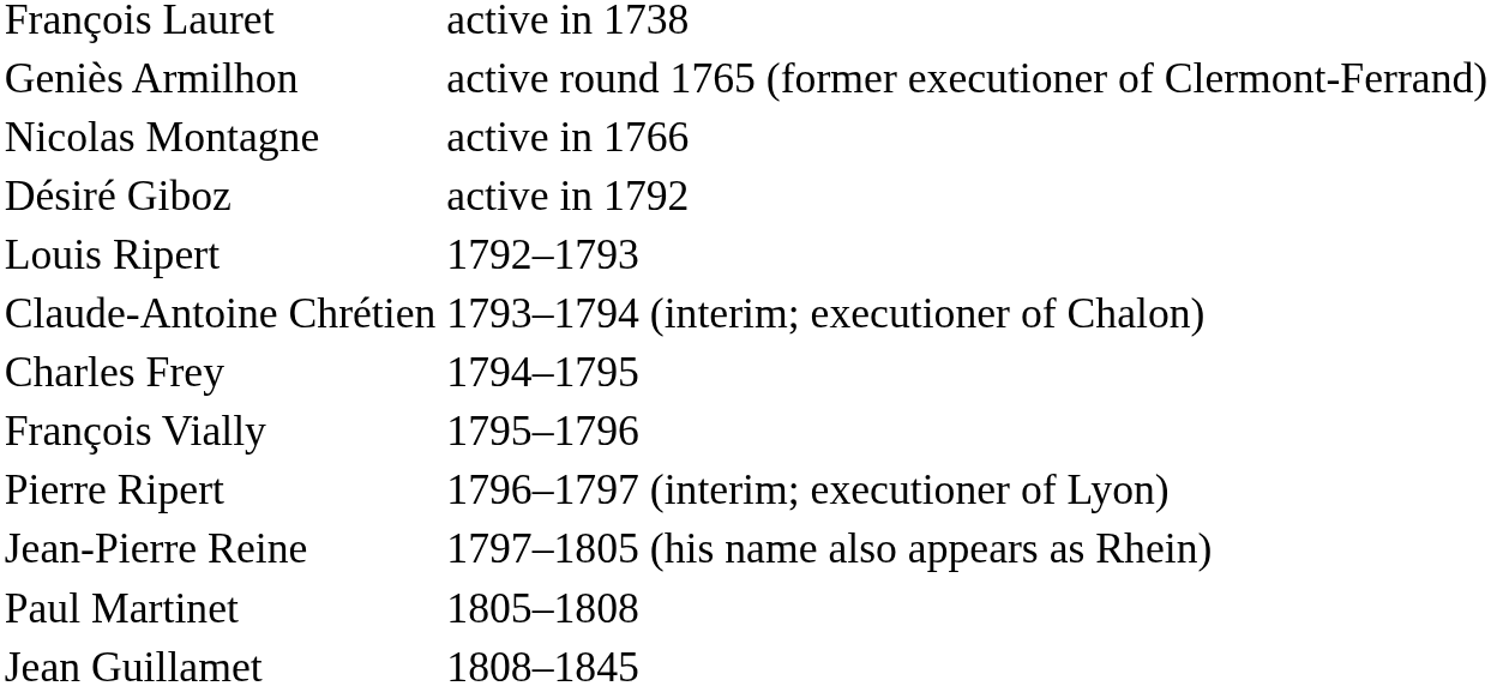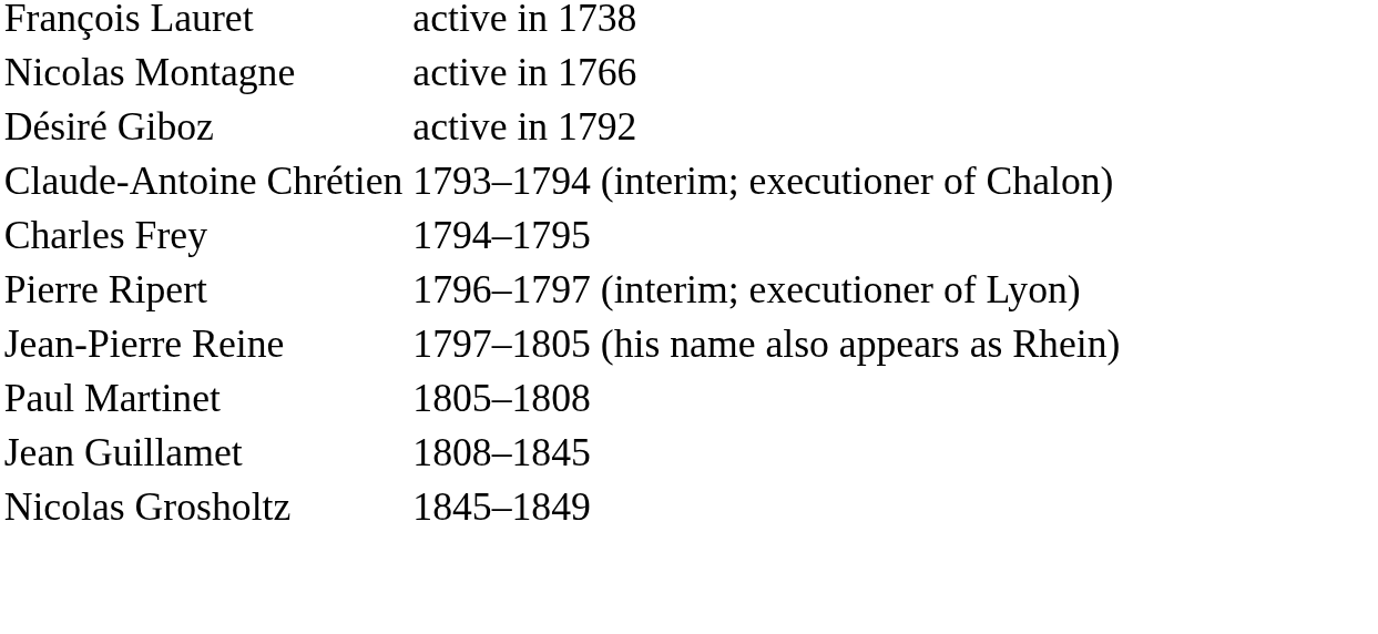 <table>
 <tr>
 <td>François Lauret</td>
 <td>active in 1738</td>
-</tr>
-<tr>
-<td>Geniès Armilhon</td>
-<td>active round 1765 (former executioner of Clermont-Ferrand)</td>
 </tr>
 <tr>
 <td>Nicolas Montagne</td>
 <td>active in 1766</td>
 </tr>
 <tr>
 <td>Désiré Giboz</td>
 <td>active in 1792</td>
 </tr>
 <tr>
-<td>Louis Ripert</td>
-<td>1792–1793</td>
-</tr>
-<tr>
 <td>Claude-Antoine Chrétien</td>
 <td>1793–1794 (interim; executioner of Chalon)</td>
 </tr>
 <tr>
 <td>Charles Frey</td>
 <td>1794–1795</td>
-</tr>
-<tr>
-<td>François Vially</td>
-<td>1795–1796</td>
 </tr>
 <tr>
 <td>Pierre Ripert</td>
 <td>1796–1797 (interim; executioner of Lyon)</td>
 </tr>
 <tr>
 <td>Jean-Pierre Reine</td>
 <td>1797–1805 (his name also appears as Rhein)</td>
 </tr>
 <tr>
 <td>Paul Martinet</td>
 <td>1805–1808</td>
 </tr>
 <tr>
 <td>Jean Guillamet</td>
 <td>1808–1845</td>
 </tr>
+<tr>
+<td>Nicolas Grosholtz</td>
+<td>1845–1849</td>
+</tr>
 </table>
